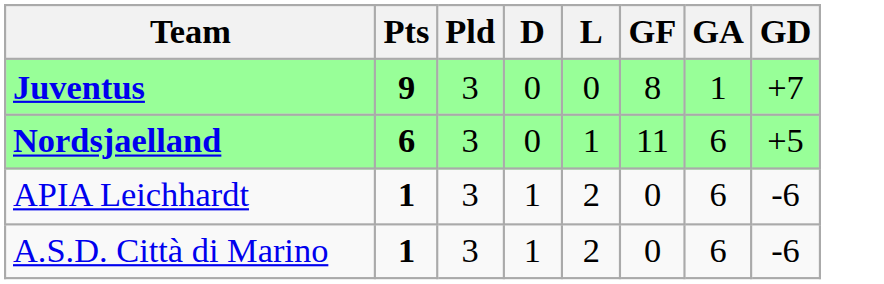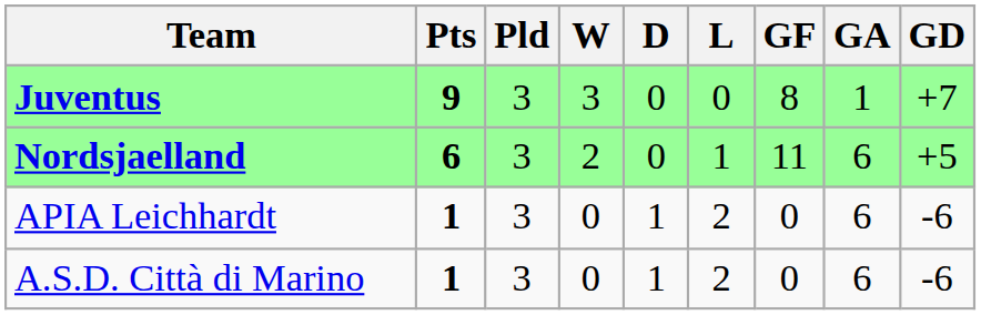 <table class=wikitable style="text-align:center">
 <tr>
 <th width=165>Team</th>
 <th width=20>Pts</th>
 <th width=20>Pld</th>
+<th width=20>W</th>
 <th width=20>D</th>
 <th width=20>L</th>
 <th width=20>GF</th>
 <th width=20>GA</th>
 <th width=20>GD</th>
 </tr>
 <tr align=center style="background:#98FF98;">
 <td style="text-align:left"> <strong><a href='#'>Juventus</a></strong></td>
 <td><strong>9</strong></td>
+<td>3</td>
 <td>3</td>
 <td>0</td>
 <td>0</td>
 <td>8</td>
 <td>1</td>
 <td>+7</td>
 </tr>
 <tr align=center style="background:#98FF98;">
 <td style="text-align:left"> <strong><a href='#'>Nordsjaelland</a></strong></td>
 <td><strong>6</strong></td>
 <td>3</td>
+<td>2</td>
 <td>0</td>
 <td>1</td>
 <td>11</td>
 <td>6</td>
 <td>+5</td>
 </tr>
 <tr>
 <td style="text-align:left"> <a href='#'>APIA Leichhardt</a></td>
 <td><strong>1</strong></td>
 <td>3</td>
+<td>0</td>
 <td>1</td>
 <td>2</td>
 <td>0</td>
 <td>6</td>
 <td>-6</td>
 </tr>
 <tr>
 <td style="text-align:left"> <a href='#'>A.S.D. Città di Marino</a></td>
 <td><strong>1</strong></td>
 <td>3</td>
+<td>0</td>
 <td>1</td>
 <td>2</td>
 <td>0</td>
 <td>6</td>
 <td>-6</td>
 </tr>
 </table>
